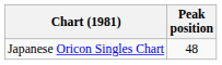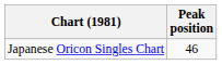 <table class="wikitable">
 <tr>
 <th>Chart (1981)</th>
 <th>Peak<br>position</th>
 </tr>
 <tr>
 <td>Japanese <a href='#'>Oricon Singles Chart</a></td>
-<td align="center">48</td>
+<td align="center">46</td>
 </tr>
 </table>
